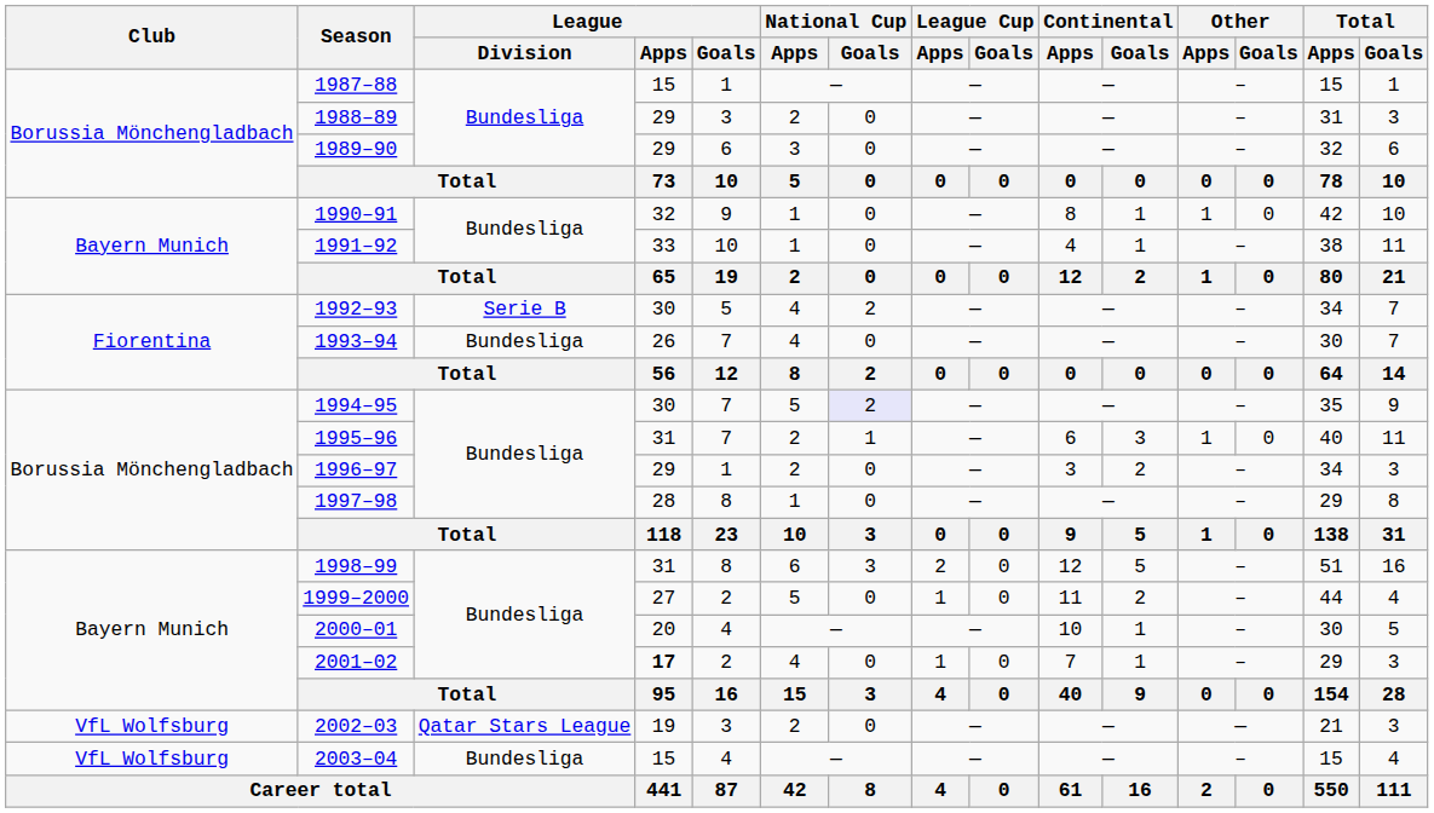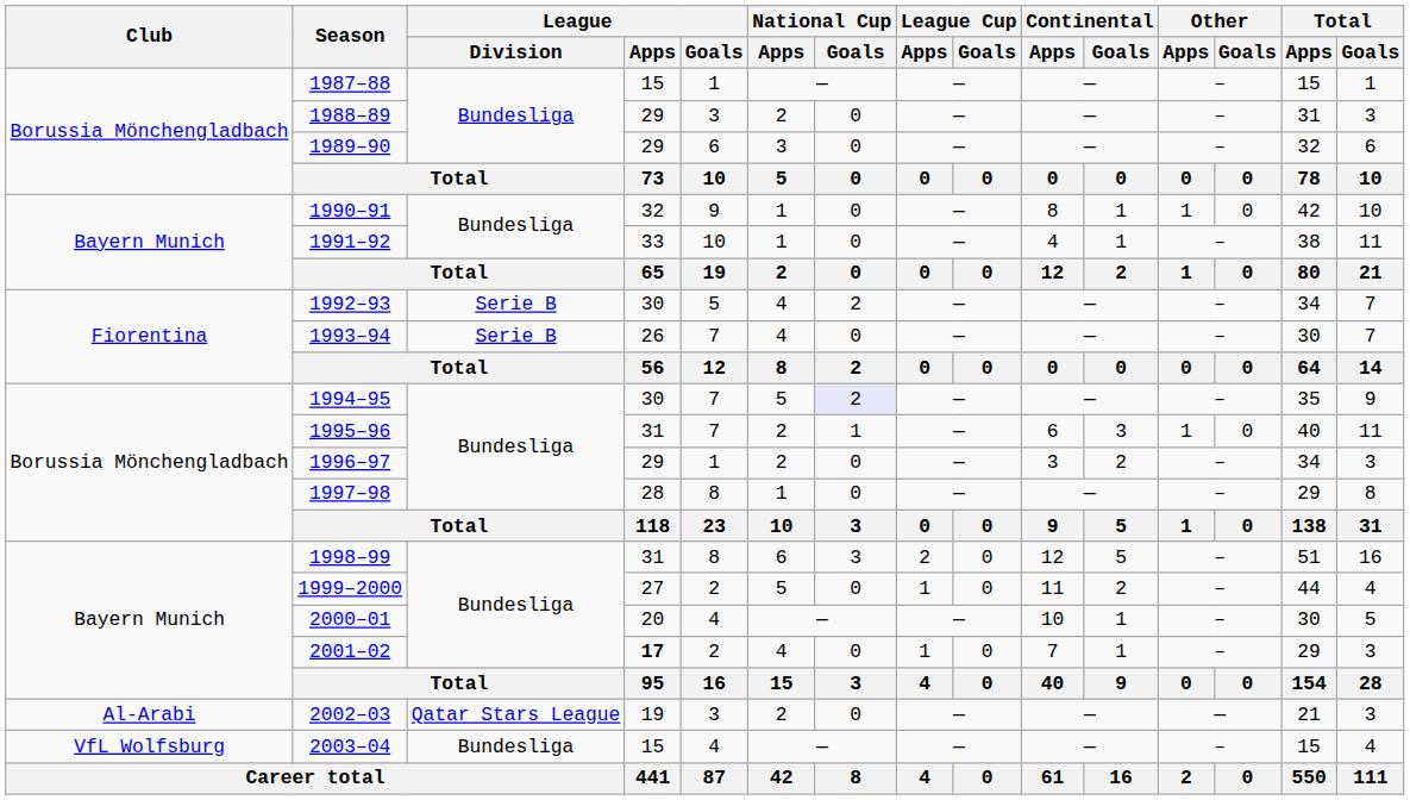 <table class="wikitable" style="text-align:center">
 <tr>
 <th rowspan="2">Club</th>
 <th rowspan="2">Season</th>
 <th colspan="3">League</th>
 <th colspan="2">National Cup</th>
 <th colspan="2">League Cup</th>
 <th colspan="2">Continental</th>
 <th colspan="2">Other</th>
 <th colspan="2">Total</th>
 </tr>
 <tr>
 <th>Division</th>
 <th>Apps</th>
 <th>Goals</th>
 <th>Apps</th>
 <th>Goals</th>
 <th>Apps</th>
 <th>Goals</th>
 <th>Apps</th>
 <th>Goals</th>
 <th>Apps</th>
 <th>Goals</th>
 <th>Apps</th>
 <th>Goals</th>
 </tr>
 <tr>
 <td rowspan="4"><a href='#'>Borussia Mönchengladbach</a></td>
 <td><a href='#'>1987–88</a></td>
 <td rowspan="3"><a href='#'>Bundesliga</a></td>
 <td>15</td>
 <td>1</td>
 <td colspan="2">—</td>
 <td colspan="2">—</td>
 <td colspan="2">—</td>
 <td colspan="2">–</td>
 <td>15</td>
 <td>1</td>
 </tr>
 <tr>
 <td><a href='#'>1988–89</a></td>
 <td>29</td>
 <td>3</td>
 <td>2</td>
 <td>0</td>
 <td colspan="2">—</td>
 <td colspan="2">—</td>
 <td colspan="2">–</td>
 <td>31</td>
 <td>3</td>
 </tr>
 <tr>
 <td><a href='#'>1989–90</a></td>
 <td>29</td>
 <td>6</td>
 <td>3</td>
 <td>0</td>
 <td colspan="2">—</td>
 <td colspan="2">—</td>
 <td colspan="2">–</td>
 <td>32</td>
 <td>6</td>
 </tr>
 <tr>
 <th colspan="2">Total</th>
 <th>73</th>
 <th>10</th>
 <th>5</th>
 <th>0</th>
 <th>0</th>
 <th>0</th>
 <th>0</th>
 <th>0</th>
 <th>0</th>
 <th>0</th>
 <th>78</th>
 <th>10</th>
 </tr>
 <tr>
 <td rowspan="3"><a href='#'>Bayern Munich</a></td>
 <td><a href='#'>1990–91</a></td>
 <td rowspan="2">Bundesliga</td>
 <td>32</td>
 <td>9</td>
 <td>1</td>
 <td>0</td>
 <td colspan="2">—</td>
 <td>8</td>
 <td>1</td>
 <td>1</td>
 <td>0</td>
 <td>42</td>
 <td>10</td>
 </tr>
 <tr>
 <td><a href='#'>1991–92</a></td>
 <td>33</td>
 <td>10</td>
 <td>1</td>
 <td>0</td>
 <td colspan="2">—</td>
 <td>4</td>
 <td>1</td>
 <td colspan="2">–</td>
 <td>38</td>
 <td>11</td>
 </tr>
 <tr>
 <th colspan="2">Total</th>
 <th>65</th>
 <th>19</th>
 <th>2</th>
 <th>0</th>
 <th>0</th>
 <th>0</th>
 <th>12</th>
 <th>2</th>
 <th>1</th>
 <th>0</th>
 <th>80</th>
 <th>21</th>
 </tr>
 <tr>
 <td rowspan="3"><a href='#'>Fiorentina</a></td>
 <td><a href='#'>1992–93</a></td>
 <td><a href='#'>Serie B</a></td>
 <td>30</td>
 <td>5</td>
 <td>4</td>
 <td>2</td>
 <td colspan="2">—</td>
 <td colspan="2">—</td>
 <td colspan="2">–</td>
 <td>34</td>
 <td>7</td>
 </tr>
 <tr>
 <td><a href='#'>1993–94</a></td>
-<td>Bundesliga</td>
+<td><a href='#'>Serie B</a></td>
 <td>26</td>
 <td>7</td>
 <td>4</td>
 <td>0</td>
 <td colspan="2">—</td>
 <td colspan="2">—</td>
 <td colspan="2">–</td>
 <td>30</td>
 <td>7</td>
 </tr>
 <tr>
 <th colspan="2">Total</th>
 <th>56</th>
 <th>12</th>
 <th>8</th>
 <th>2</th>
 <th>0</th>
 <th>0</th>
 <th>0</th>
 <th>0</th>
 <th>0</th>
 <th>0</th>
 <th>64</th>
 <th>14</th>
 </tr>
 <tr>
 <td rowspan="5">Borussia Mönchengladbach</td>
 <td><a href='#'>1994–95</a></td>
 <td rowspan="4">Bundesliga</td>
 <td>30</td>
 <td>7</td>
 <td>5</td>
 <td style="background: lavender;">2</td>
 <td colspan="2">—</td>
 <td colspan="2">—</td>
 <td colspan="2">–</td>
 <td>35</td>
 <td>9</td>
 </tr>
 <tr>
 <td><a href='#'>1995–96</a></td>
 <td>31</td>
 <td>7</td>
 <td>2</td>
 <td>1</td>
 <td colspan="2">—</td>
 <td>6</td>
 <td>3</td>
 <td>1</td>
 <td>0</td>
 <td>40</td>
 <td>11</td>
 </tr>
 <tr>
 <td><a href='#'>1996–97</a></td>
 <td>29</td>
 <td>1</td>
 <td>2</td>
 <td>0</td>
 <td colspan="2">—</td>
 <td>3</td>
 <td>2</td>
 <td colspan="2">–</td>
 <td>34</td>
 <td>3</td>
 </tr>
 <tr>
 <td><a href='#'>1997–98</a></td>
 <td>28</td>
 <td>8</td>
 <td>1</td>
 <td>0</td>
 <td colspan="2">—</td>
 <td colspan="2">—</td>
 <td colspan="2">–</td>
 <td>29</td>
 <td>8</td>
 </tr>
 <tr>
 <th colspan="2">Total</th>
 <th>118</th>
 <th>23</th>
 <th>10</th>
 <th>3</th>
 <th>0</th>
 <th>0</th>
 <th>9</th>
 <th>5</th>
 <th>1</th>
 <th>0</th>
 <th>138</th>
 <th>31</th>
 </tr>
 <tr>
 <td rowspan="5">Bayern Munich</td>
 <td><a href='#'>1998–99</a></td>
 <td rowspan="4">Bundesliga</td>
 <td>31</td>
 <td>8</td>
 <td>6</td>
 <td>3</td>
 <td>2</td>
 <td>0</td>
 <td>12</td>
 <td>5</td>
 <td colspan="2">–</td>
 <td>51</td>
 <td>16</td>
 </tr>
 <tr>
 <td><a href='#'>1999–2000</a></td>
 <td>27</td>
 <td>2</td>
 <td>5</td>
 <td>0</td>
 <td>1</td>
 <td>0</td>
 <td>11</td>
 <td>2</td>
 <td colspan="2">–</td>
 <td>44</td>
 <td>4</td>
 </tr>
 <tr>
 <td><a href='#'>2000–01</a></td>
 <td>20</td>
 <td>4</td>
 <td colspan="2">—</td>
 <td colspan="2">—</td>
 <td>10</td>
 <td>1</td>
 <td colspan="2">–</td>
 <td>30</td>
 <td>5</td>
 </tr>
 <tr>
 <td><a href='#'>2001–02</a></td>
 <td><strong>17</strong></td>
 <td>2</td>
 <td>4</td>
 <td>0</td>
 <td>1</td>
 <td>0</td>
 <td>7</td>
 <td>1</td>
 <td colspan="2">–</td>
 <td>29</td>
 <td>3</td>
 </tr>
 <tr>
 <th colspan="2">Total</th>
 <th>95</th>
 <th>16</th>
 <th>15</th>
 <th>3</th>
 <th>4</th>
 <th>0</th>
 <th>40</th>
 <th>9</th>
 <th>0</th>
 <th>0</th>
 <th>154</th>
 <th>28</th>
 </tr>
 <tr>
-<td><a href='#'>VfL Wolfsburg</a></td>
+<td><a href='#'>Al-Arabi</a></td>
 <td><a href='#'>2002–03</a></td>
 <td><a href='#'>Qatar Stars League</a></td>
 <td>19</td>
 <td>3</td>
 <td>2</td>
 <td>0</td>
 <td colspan="2">—</td>
 <td colspan="2">—</td>
 <td colspan="2">—</td>
 <td>21</td>
 <td>3</td>
 </tr>
 <tr>
 <td><a href='#'>VfL Wolfsburg</a></td>
 <td><a href='#'>2003–04</a></td>
 <td>Bundesliga</td>
 <td>15</td>
 <td>4</td>
 <td colspan="2">—</td>
 <td colspan="2">—</td>
 <td colspan="2">—</td>
 <td colspan="2">–</td>
 <td>15</td>
 <td>4</td>
 </tr>
 <tr>
 <th colspan="3">Career total</th>
 <th>441</th>
 <th>87</th>
 <th>42</th>
 <th>8</th>
 <th>4</th>
 <th>0</th>
 <th>61</th>
 <th>16</th>
 <th>2</th>
 <th>0</th>
 <th>550</th>
 <th>111</th>
 </tr>
 </table>
